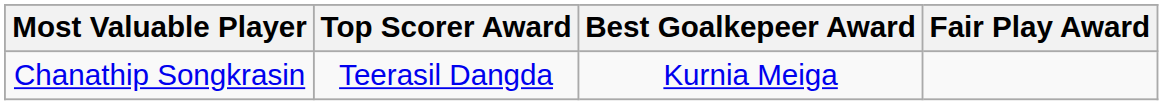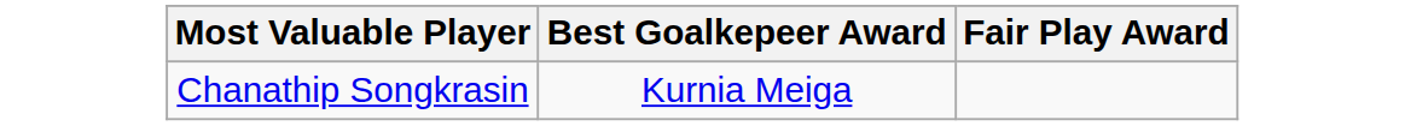 <table class="wikitable" style="text-align:center; margin:auto;">
 <tr>
 <th>Most Valuable Player</th>
-<th>Top Scorer Award</th>
 <th>Best Goalkepeer Award</th>
 <th>Fair Play Award</th>
 </tr>
 <tr>
 <td> <a href='#'>Chanathip Songkrasin</a></td>
-<td> <a href='#'>Teerasil Dangda</a></td>
 <td> <a href='#'>Kurnia Meiga</a></td>
 <td></td>
 </tr>
 </table>
